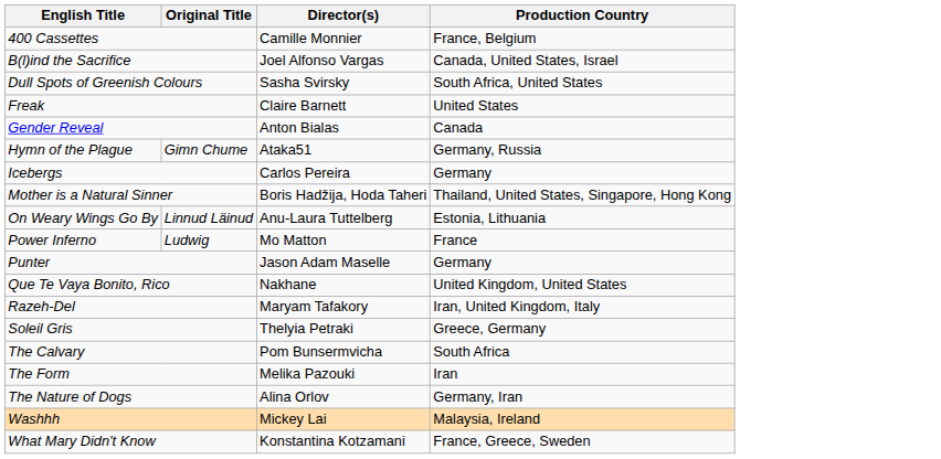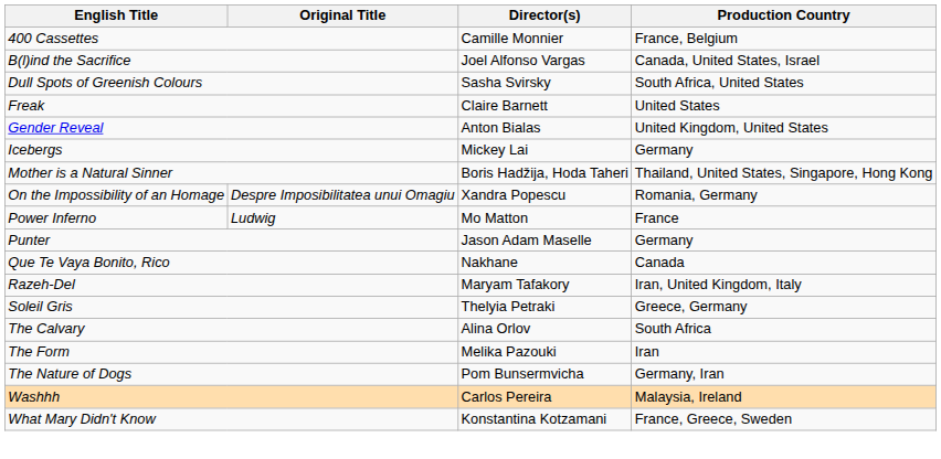 <table class="wikitable">
 <tr>
 <th scope="col">English Title</th>
 <th scope="col">Original Title</th>
 <th scope="col">Director(s)</th>
 <th scope="col">Production Country</th>
 </tr>
 <tr>
 <td colspan="2"><em>400 Cassettes</em></td>
 <td>Camille Monnier</td>
 <td>France, Belgium</td>
 </tr>
 <tr>
 <td colspan="2"><em>B(l)ind the Sacrifice</em></td>
 <td>Joel Alfonso Vargas</td>
 <td>Canada, United States, Israel</td>
 </tr>
 <tr>
 <td colspan="2"><em>Dull Spots of Greenish Colours</em></td>
 <td>Sasha Svirsky</td>
 <td>South Africa, United States</td>
 </tr>
 <tr>
 <td colspan="2"><em>Freak</em></td>
 <td>Claire Barnett</td>
 <td>United States</td>
 </tr>
 <tr>
 <td colspan="2"><em><a href='#'>Gender Reveal</a></em></td>
 <td>Anton Bialas</td>
-<td>Canada</td>
-</tr>
-<tr>
-<td><em>Hymn of the Plague</em></td>
-<td><em>Gimn Chume</em></td>
-<td>Ataka51</td>
-<td>Germany, Russia</td>
+<td>United Kingdom, United States</td>
 </tr>
 <tr>
 <td colspan="2"><em>Icebergs</em></td>
-<td>Carlos Pereira</td>
+<td>Mickey Lai</td>
 <td>Germany</td>
 </tr>
 <tr>
 <td colspan="2"><em>Mother is a Natural Sinner</em></td>
 <td>Boris Hadžija, Hoda Taheri</td>
 <td>Thailand, United States, Singapore, Hong Kong</td>
 </tr>
 <tr>
-<td><em>On Weary Wings Go By</em></td>
-<td><em>Linnud Läinud</em></td>
-<td>Anu-Laura Tuttelberg</td>
-<td>Estonia, Lithuania</td>
+<td><em>On the Impossibility of an Homage</em></td>
+<td><em>Despre Imposibilitatea unui Omagiu</em></td>
+<td>Xandra Popescu</td>
+<td>Romania, Germany</td>
 </tr>
 <tr>
 <td><em>Power Inferno</em></td>
 <td><em>Ludwig</em></td>
 <td>Mo Matton</td>
 <td>France</td>
 </tr>
 <tr>
 <td colspan="2"><em>Punter</em></td>
 <td>Jason Adam Maselle</td>
 <td>Germany</td>
 </tr>
 <tr>
 <td colspan="2"><em>Que Te Vaya Bonito, Rico</em></td>
 <td>Nakhane</td>
-<td>United Kingdom, United States</td>
+<td>Canada</td>
 </tr>
 <tr>
 <td colspan="2"><em>Razeh-Del</em></td>
 <td>Maryam Tafakory</td>
 <td>Iran, United Kingdom, Italy</td>
 </tr>
 <tr>
 <td colspan="2"><em>Soleil Gris</em></td>
 <td>Thelyia Petraki</td>
 <td>Greece, Germany</td>
 </tr>
 <tr>
 <td colspan="2"><em>The Calvary</em></td>
-<td>Pom Bunsermvicha</td>
+<td>Alina Orlov</td>
 <td>South Africa</td>
 </tr>
 <tr>
 <td colspan="2"><em>The Form</em></td>
 <td>Melika Pazouki</td>
 <td>Iran</td>
 </tr>
 <tr>
 <td colspan="2"><em>The Nature of Dogs</em></td>
-<td>Alina Orlov</td>
+<td>Pom Bunsermvicha</td>
 <td>Germany, Iran</td>
 </tr>
 <tr style="background:#FFDEAD;">
 <td colspan="2"><em>Washhh</em></td>
-<td>Mickey Lai</td>
+<td>Carlos Pereira</td>
 <td>Malaysia, Ireland</td>
 </tr>
 <tr>
 <td colspan="2"><em>What Mary Didn't Know</em></td>
 <td>Konstantina Kotzamani</td>
 <td>France, Greece, Sweden</td>
 </tr>
 </table>
